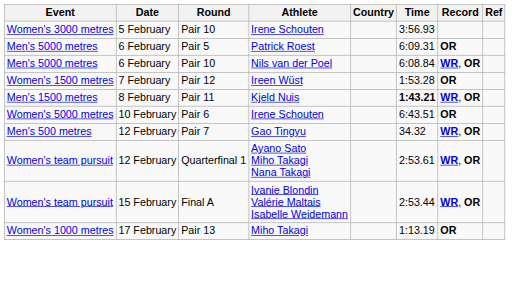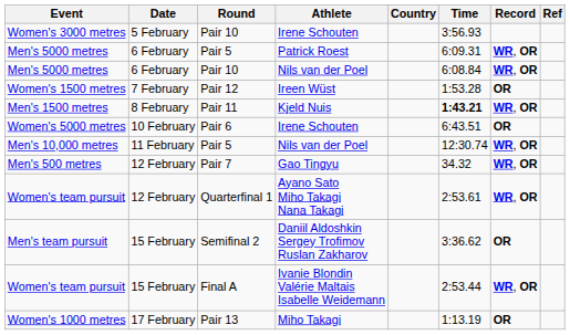 <table class="wikitable">
 <tr>
 <th>Event</th>
 <th>Date</th>
 <th>Round</th>
 <th>Athlete</th>
 <th>Country</th>
 <th>Time</th>
 <th>Record</th>
 <th>Ref</th>
 </tr>
 <tr>
 <td><a href='#'>Women's 3000 metres</a></td>
 <td>5 February</td>
 <td>Pair 10</td>
 <td align=left><a href='#'>Irene Schouten</a></td>
 <td align=left></td>
 <td>3:56.93</td>
 <td></td>
 <td></td>
 </tr>
 <tr>
 <td><a href='#'>Men's 5000 metres</a></td>
 <td>6 February</td>
 <td>Pair 5</td>
 <td align=left><a href='#'>Patrick Roest</a></td>
 <td align=left></td>
 <td>6:09.31</td>
-<td><strong>OR</strong></td>
+<td><strong><a href='#'>WR</a></strong>, <strong>OR</strong></td>
 <td></td>
 </tr>
 <tr>
 <td><a href='#'>Men's 5000 metres</a></td>
 <td>6 February</td>
 <td>Pair 10</td>
 <td align=left><a href='#'>Nils van der Poel</a></td>
 <td align=left></td>
 <td>6:08.84</td>
 <td><strong><a href='#'>WR</a></strong>, <strong>OR</strong></td>
 <td></td>
 </tr>
 <tr>
 <td><a href='#'>Women's 1500 metres</a></td>
 <td>7 February</td>
 <td>Pair 12</td>
 <td align=left><a href='#'>Ireen Wüst</a></td>
 <td align=left></td>
 <td>1:53.28</td>
 <td><strong>OR</strong></td>
 <td></td>
 </tr>
 <tr>
 <td><a href='#'>Men's 1500 metres</a></td>
 <td>8 February</td>
 <td>Pair 11</td>
 <td><a href='#'>Kjeld Nuis</a></td>
 <td></td>
 <td><strong>1:43.21</strong></td>
 <td><strong><a href='#'>WR</a></strong>, <strong>OR</strong></td>
 <td></td>
 </tr>
 <tr>
 <td><a href='#'>Women's 5000 metres</a></td>
 <td>10 February</td>
 <td>Pair 6</td>
 <td><a href='#'>Irene Schouten</a></td>
 <td></td>
 <td>6:43.51</td>
 <td><strong>OR</strong></td>
 <td></td>
 </tr>
 <tr>
+<td><a href='#'>Men's 10,000 metres</a></td>
+<td>11 February</td>
+<td>Pair 5</td>
+<td><a href='#'>Nils van der Poel</a></td>
+<td></td>
+<td>12:30.74</td>
+<td><strong><a href='#'>WR</a></strong>, <strong>OR</strong></td>
+<td></td>
+</tr>
+<tr>
 <td><a href='#'>Men's 500 metres</a></td>
 <td>12 February</td>
 <td>Pair 7</td>
 <td><a href='#'>Gao Tingyu</a></td>
 <td></td>
 <td>34.32</td>
 <td><strong><a href='#'>WR</a></strong>, <strong>OR</strong></td>
 <td></td>
 </tr>
 <tr>
 <td><a href='#'>Women's team pursuit</a></td>
 <td>12 February</td>
 <td>Quarterfinal 1</td>
 <td align=left><a href='#'>Ayano Sato</a><br><a href='#'>Miho Takagi</a><br><a href='#'>Nana Takagi</a></td>
 <td align=left></td>
 <td>2:53.61</td>
 <td><strong><a href='#'>WR</a></strong>, <strong>OR</strong></td>
+<td></td>
+</tr>
+<tr>
+<td><a href='#'>Men's team pursuit</a></td>
+<td>15 February</td>
+<td>Semifinal 2</td>
+<td align=left><a href='#'>Daniil Aldoshkin</a><br><a href='#'>Sergey Trofimov</a><br><a href='#'>Ruslan Zakharov</a></td>
+<td align=left></td>
+<td>3:36.62</td>
+<td><strong>OR</strong></td>
 <td></td>
 </tr>
 <tr>
 <td><a href='#'>Women's team pursuit</a></td>
 <td>15 February</td>
 <td>Final A</td>
 <td align=left><a href='#'>Ivanie Blondin</a><br><a href='#'>Valérie Maltais</a><br><a href='#'>Isabelle Weidemann</a></td>
 <td align=left></td>
 <td>2:53.44</td>
 <td><strong><a href='#'>WR</a></strong>, <strong>OR</strong></td>
 <td></td>
 </tr>
 <tr>
 <td><a href='#'>Women's 1000 metres</a></td>
 <td>17 February</td>
 <td>Pair 13</td>
 <td align=left><a href='#'>Miho Takagi</a></td>
 <td align=left></td>
 <td>1:13.19</td>
 <td><strong>OR</strong></td>
 <td></td>
 </tr>
 </table>
